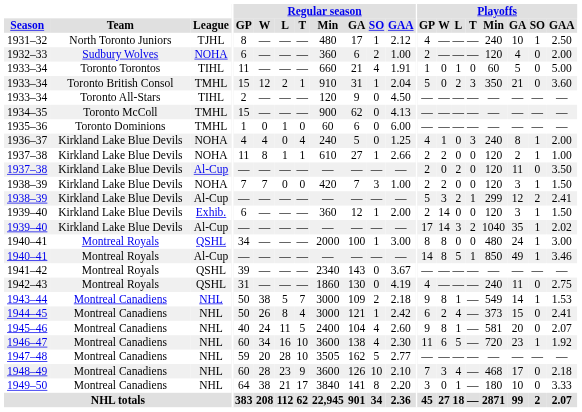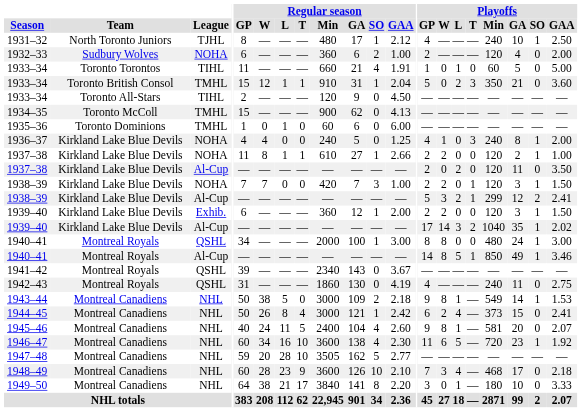 <table border="0" cellpadding="1" cellspacing="0" style="width:90%; text-align:center;">
 <tr bgcolor="#e0e0e0">
 <th colspan="3" bgcolor="#ffffff"></th>
 <th rowspan="99" bgcolor="#ffffff"></th>
 <th colspan="8" bgcolor="#e0e0e0"><a href='#'>Regular season</a></th>
 <th rowspan="99" bgcolor="#ffffff"></th>
 <th colspan="8" bgcolor="#e0e0e0"><a href='#'>Playoffs</a></th>
 </tr>
 <tr bgcolor="#e0e0e0">
 <th><a href='#'>Season</a></th>
 <th>Team</th>
 <th>League</th>
 <th>GP</th>
 <th>W</th>
 <th>L</th>
 <th>T</th>
 <th>Min</th>
 <th>GA</th>
 <th><a href='#'>SO</a></th>
 <th><a href='#'>GAA</a></th>
 <th>GP</th>
 <th>W</th>
 <th>L</th>
 <th>T</th>
 <th>Min</th>
 <th>GA</th>
 <th>SO</th>
 <th>GAA</th>
 </tr>
 <tr>
 <td>1931–32</td>
 <td>North Toronto Juniors</td>
 <td>TJHL</td>
 <td>8</td>
 <td>—</td>
 <td>—</td>
 <td>—</td>
 <td>480</td>
 <td>17</td>
 <td>1</td>
 <td>2.12</td>
 <td>4</td>
 <td>—</td>
 <td>—</td>
 <td>—</td>
 <td>240</td>
 <td>10</td>
 <td>1</td>
 <td>2.50</td>
 </tr>
 <tr bgcolor="#f0f0f0">
 <td>1932–33</td>
 <td><a href='#'>Sudbury Wolves</a></td>
 <td><a href='#'>NOHA</a></td>
 <td>6</td>
 <td>—</td>
 <td>—</td>
 <td>—</td>
 <td>360</td>
 <td>6</td>
 <td>2</td>
 <td>1.00</td>
 <td>2</td>
 <td>—</td>
 <td>—</td>
 <td>—</td>
 <td>120</td>
 <td>4</td>
 <td>0</td>
 <td>2.00</td>
 </tr>
 <tr>
 <td>1933–34</td>
 <td>Toronto Torontos</td>
 <td>TIHL</td>
 <td>11</td>
 <td>—</td>
 <td>—</td>
 <td>—</td>
 <td>660</td>
 <td>21</td>
 <td>4</td>
 <td>1.91</td>
 <td>1</td>
 <td>0</td>
 <td>1</td>
 <td>0</td>
 <td>60</td>
 <td>5</td>
 <td>0</td>
 <td>5.00</td>
 </tr>
 <tr bgcolor="#f0f0f0">
 <td>1933–34</td>
 <td>Toronto British Consol</td>
 <td>TMHL</td>
 <td>15</td>
 <td>12</td>
-<td>2</td>
+<td>1</td>
 <td>1</td>
 <td>910</td>
 <td>31</td>
 <td>1</td>
 <td>2.04</td>
 <td>5</td>
 <td>0</td>
 <td>2</td>
 <td>3</td>
 <td>350</td>
 <td>21</td>
 <td>0</td>
 <td>3.60</td>
 </tr>
 <tr>
 <td>1933–34</td>
 <td>Toronto All-Stars</td>
 <td>TIHL</td>
 <td>2</td>
 <td>—</td>
 <td>—</td>
 <td>—</td>
 <td>120</td>
 <td>9</td>
 <td>0</td>
 <td>4.50</td>
 <td>—</td>
 <td>—</td>
 <td>—</td>
 <td>—</td>
 <td>—</td>
 <td>—</td>
 <td>—</td>
 <td>—</td>
 </tr>
 <tr bgcolor="#f0f0f0">
 <td>1934–35</td>
 <td>Toronto McColl</td>
 <td>TMHL</td>
 <td>15</td>
 <td>—</td>
 <td>—</td>
 <td>—</td>
 <td>900</td>
 <td>62</td>
 <td>0</td>
 <td>4.13</td>
 <td>—</td>
 <td>—</td>
 <td>—</td>
 <td>—</td>
 <td>—</td>
 <td>—</td>
 <td>—</td>
 <td>—</td>
 </tr>
 <tr>
 <td>1935–36</td>
 <td>Toronto Dominions</td>
 <td>TMHL</td>
 <td>1</td>
 <td>0</td>
 <td>1</td>
 <td>0</td>
 <td>60</td>
 <td>6</td>
 <td>0</td>
 <td>6.00</td>
 <td>—</td>
 <td>—</td>
 <td>—</td>
 <td>—</td>
 <td>—</td>
 <td>—</td>
 <td>—</td>
 <td>—</td>
 </tr>
 <tr bgcolor="#f0f0f0">
 <td>1936–37</td>
 <td>Kirkland Lake Blue Devils</td>
 <td>NOHA</td>
 <td>4</td>
 <td>4</td>
 <td>0</td>
-<td>4</td>
+<td>0</td>
 <td>240</td>
 <td>5</td>
 <td>0</td>
 <td>1.25</td>
 <td>4</td>
 <td>1</td>
 <td>0</td>
 <td>3</td>
 <td>240</td>
 <td>8</td>
 <td>1</td>
 <td>2.00</td>
 </tr>
 <tr>
 <td>1937–38</td>
 <td>Kirkland Lake Blue Devils</td>
 <td>NOHA</td>
 <td>11</td>
 <td>8</td>
 <td>1</td>
 <td>1</td>
 <td>610</td>
 <td>27</td>
 <td>1</td>
 <td>2.66</td>
 <td>2</td>
 <td>2</td>
 <td>0</td>
 <td>0</td>
 <td>120</td>
 <td>2</td>
 <td>1</td>
 <td>1.00</td>
 </tr>
 <tr bgcolor="#f0f0f0">
 <td><a href='#'>1937–38</a></td>
 <td>Kirkland Lake Blue Devils</td>
 <td><a href='#'>Al-Cup</a></td>
 <td>—</td>
 <td>—</td>
 <td>—</td>
 <td>—</td>
 <td>—</td>
 <td>—</td>
 <td>—</td>
 <td>—</td>
 <td>2</td>
 <td>0</td>
 <td>2</td>
 <td>0</td>
 <td>120</td>
 <td>11</td>
 <td>0</td>
 <td>3.50</td>
 </tr>
 <tr>
 <td>1938–39</td>
 <td>Kirkland Lake Blue Devils</td>
 <td>NOHA</td>
 <td>7</td>
 <td>7</td>
 <td>0</td>
 <td>0</td>
 <td>420</td>
 <td>7</td>
 <td>3</td>
 <td>1.00</td>
 <td>2</td>
 <td>2</td>
 <td>0</td>
-<td>0</td>
+<td>1</td>
 <td>120</td>
 <td>3</td>
 <td>1</td>
 <td>1.50</td>
 </tr>
 <tr bgcolor="#f0f0f0">
 <td><a href='#'>1938–39</a></td>
 <td>Kirkland Lake Blue Devils</td>
 <td>Al-Cup</td>
 <td>—</td>
 <td>—</td>
 <td>—</td>
 <td>—</td>
 <td>—</td>
 <td>—</td>
 <td>—</td>
 <td>—</td>
 <td>5</td>
 <td>3</td>
 <td>2</td>
 <td>1</td>
 <td>299</td>
 <td>12</td>
 <td>2</td>
 <td>2.41</td>
 </tr>
 <tr>
 <td>1939–40</td>
 <td>Kirkland Lake Blue Devils</td>
 <td><a href='#'>Exhib.</a></td>
 <td>6</td>
 <td>—</td>
 <td>—</td>
 <td>—</td>
 <td>360</td>
 <td>12</td>
 <td>1</td>
 <td>2.00</td>
 <td>2</td>
-<td>14</td>
+<td>2</td>
 <td>0</td>
 <td>0</td>
 <td>120</td>
 <td>3</td>
 <td>1</td>
 <td>1.50</td>
 </tr>
 <tr bgcolor="#f0f0f0">
 <td><a href='#'>1939–40</a></td>
 <td>Kirkland Lake Blue Devils</td>
 <td>Al-Cup</td>
 <td>—</td>
 <td>—</td>
 <td>—</td>
 <td>—</td>
 <td>—</td>
 <td>—</td>
 <td>—</td>
 <td>—</td>
 <td>17</td>
 <td>14</td>
 <td>3</td>
 <td>2</td>
 <td>1040</td>
 <td>35</td>
 <td>1</td>
 <td>2.02</td>
 </tr>
 <tr>
 <td>1940–41</td>
 <td><a href='#'>Montreal Royals</a></td>
 <td><a href='#'>QSHL</a></td>
 <td>34</td>
 <td>—</td>
 <td>—</td>
 <td>—</td>
 <td>2000</td>
 <td>100</td>
 <td>1</td>
 <td>3.00</td>
 <td>8</td>
 <td>8</td>
 <td>0</td>
 <td>0</td>
 <td>480</td>
 <td>24</td>
 <td>1</td>
 <td>3.00</td>
 </tr>
 <tr bgcolor="#f0f0f0">
 <td><a href='#'>1940–41</a></td>
 <td>Montreal Royals</td>
 <td>Al-Cup</td>
 <td>—</td>
 <td>—</td>
 <td>—</td>
 <td>—</td>
 <td>—</td>
 <td>—</td>
 <td>—</td>
 <td>—</td>
 <td>14</td>
 <td>8</td>
 <td>5</td>
 <td>1</td>
 <td>850</td>
 <td>49</td>
 <td>1</td>
 <td>3.46</td>
 </tr>
 <tr>
 <td>1941–42</td>
 <td>Montreal Royals</td>
 <td>QSHL</td>
 <td>39</td>
 <td>—</td>
 <td>—</td>
 <td>—</td>
 <td>2340</td>
 <td>143</td>
 <td>0</td>
 <td>3.67</td>
 <td>—</td>
 <td>—</td>
 <td>—</td>
 <td>—</td>
 <td>—</td>
 <td>—</td>
 <td>—</td>
 <td>—</td>
 </tr>
 <tr bgcolor="#f0f0f0">
 <td>1942–43</td>
 <td>Montreal Royals</td>
 <td>QSHL</td>
 <td>31</td>
 <td>—</td>
 <td>—</td>
 <td>—</td>
 <td>1860</td>
 <td>130</td>
 <td>0</td>
 <td>4.19</td>
 <td>4</td>
 <td>—</td>
 <td>—</td>
 <td>—</td>
 <td>240</td>
 <td>11</td>
 <td>0</td>
 <td>2.75</td>
 </tr>
 <tr>
 <td><a href='#'>1943–44</a></td>
 <td><a href='#'>Montreal Canadiens</a></td>
 <td><a href='#'>NHL</a></td>
 <td>50</td>
 <td>38</td>
 <td>5</td>
-<td>7</td>
+<td>0</td>
 <td>3000</td>
 <td>109</td>
 <td>2</td>
 <td>2.18</td>
 <td>9</td>
 <td>8</td>
 <td>1</td>
 <td>—</td>
 <td>549</td>
 <td>14</td>
 <td>1</td>
 <td>1.53</td>
 </tr>
 <tr bgcolor="#f0f0f0">
 <td><a href='#'>1944–45</a></td>
 <td>Montreal Canadiens</td>
 <td>NHL</td>
 <td>50</td>
 <td>26</td>
 <td>8</td>
 <td>4</td>
 <td>3000</td>
 <td>121</td>
 <td>1</td>
 <td>2.42</td>
 <td>6</td>
 <td>2</td>
 <td>4</td>
 <td>—</td>
 <td>373</td>
 <td>15</td>
 <td>0</td>
 <td>2.41</td>
 </tr>
 <tr>
 <td><a href='#'>1945–46</a></td>
 <td>Montreal Canadiens</td>
 <td>NHL</td>
 <td>40</td>
 <td>24</td>
 <td>11</td>
 <td>5</td>
 <td>2400</td>
 <td>104</td>
 <td>4</td>
 <td>2.60</td>
 <td>9</td>
 <td>8</td>
 <td>1</td>
 <td>—</td>
 <td>581</td>
 <td>20</td>
 <td>0</td>
 <td>2.07</td>
 </tr>
 <tr bgcolor="#f0f0f0">
 <td><a href='#'>1946–47</a></td>
 <td>Montreal Canadiens</td>
 <td>NHL</td>
 <td>60</td>
 <td>34</td>
 <td>16</td>
 <td>10</td>
 <td>3600</td>
 <td>138</td>
 <td>4</td>
 <td>2.30</td>
 <td>11</td>
 <td>6</td>
 <td>5</td>
 <td>—</td>
 <td>720</td>
 <td>23</td>
 <td>1</td>
 <td>1.92</td>
 </tr>
 <tr>
 <td><a href='#'>1947–48</a></td>
 <td>Montreal Canadiens</td>
 <td>NHL</td>
 <td>59</td>
 <td>20</td>
 <td>28</td>
 <td>10</td>
 <td>3505</td>
 <td>162</td>
 <td>5</td>
 <td>2.77</td>
 <td>—</td>
 <td>—</td>
 <td>—</td>
 <td>—</td>
 <td>—</td>
 <td>—</td>
 <td>—</td>
 <td>—</td>
 </tr>
 <tr bgcolor="#f0f0f0">
 <td><a href='#'>1948–49</a></td>
 <td>Montreal Canadiens</td>
 <td>NHL</td>
 <td>60</td>
 <td>28</td>
 <td>23</td>
 <td>9</td>
 <td>3600</td>
 <td>126</td>
 <td>10</td>
 <td>2.10</td>
 <td>7</td>
 <td>3</td>
 <td>4</td>
 <td>—</td>
 <td>468</td>
 <td>17</td>
 <td>0</td>
 <td>2.18</td>
 </tr>
 <tr>
 <td><a href='#'>1949–50</a></td>
 <td>Montreal Canadiens</td>
 <td>NHL</td>
 <td>64</td>
 <td>38</td>
 <td>21</td>
 <td>17</td>
 <td>3840</td>
 <td>141</td>
 <td>8</td>
 <td>2.20</td>
 <td>3</td>
 <td>0</td>
 <td>1</td>
 <td>—</td>
 <td>180</td>
 <td>10</td>
 <td>0</td>
 <td>3.33</td>
 </tr>
 <tr bgcolor="#e0e0e0">
 <th colspan="3">NHL totals</th>
 <th>383</th>
 <th>208</th>
 <th>112</th>
 <th>62</th>
 <th>22,945</th>
 <th>901</th>
 <th>34</th>
 <th>2.36</th>
 <th>45</th>
 <th>27</th>
 <th>18</th>
 <th>—</th>
 <th>2871</th>
 <th>99</th>
 <th>2</th>
 <th>2.07</th>
 </tr>
 </table>
